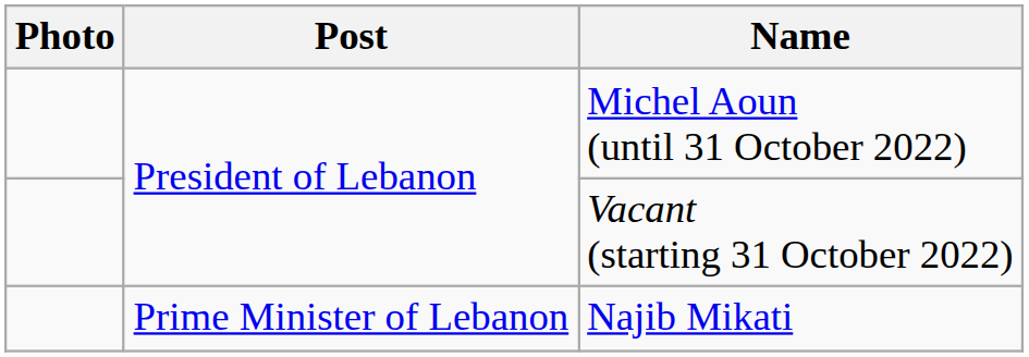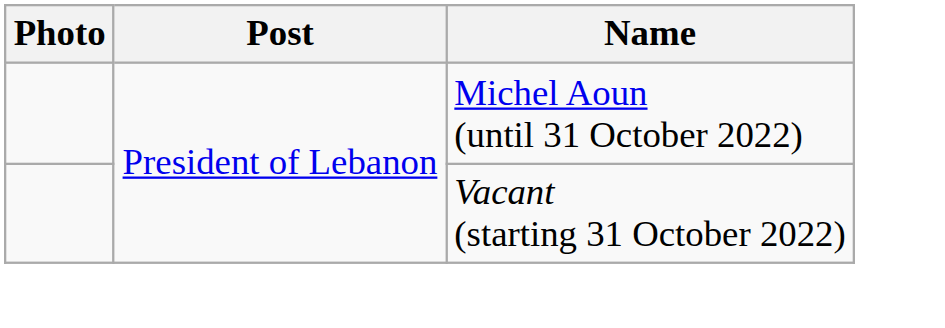 <table class="wikitable">
 <tr>
 <th>Photo</th>
 <th>Post</th>
 <th>Name</th>
 </tr>
 <tr>
 <td></td>
 <td rowspan="2"><a href='#'>President of Lebanon</a></td>
 <td><a href='#'>Michel Aoun</a><br>(until 31 October 2022)</td>
 </tr>
 <tr>
 <td></td>
 <td><em>Vacant</em><br>(starting 31 October 2022)</td>
 </tr>
-<tr>
-<td></td>
-<td><a href='#'>Prime Minister of Lebanon</a></td>
-<td><a href='#'>Najib Mikati</a></td>
-</tr>
 </table>
